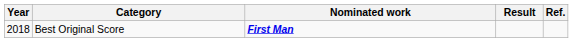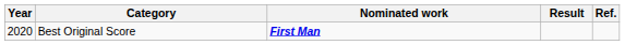 <table class=wikitable>
 <tr>
 <th scope="col" style="width:1em;">Year</th>
 <th scope="col" style="width:33em;">Category</th>
 <th scope="col" style="width:39em;">Nominated work</th>
 <th scope="col" style="width:5em;">Result</th>
 <th scope="col" style="width:1em;">Ref.</th>
 </tr>
 <tr>
-<td>2018</td>
+<td>2020</td>
 <td>Best Original Score</td>
 <td><strong><em><a href='#'>First Man</a></em></strong></td>
 <td></td>
 <td style="text-align:center;"></td>
 </tr>
 </table>
